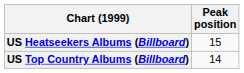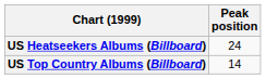 <table class="wikitable sortable plainrowheaders" style="text-align:center;">
 <tr>
 <th scope="col">Chart (1999)</th>
 <th scope="col">Peak<br>position</th>
 </tr>
 <tr>
 <th scope="row">US <a href='#'>Heatseekers Albums</a> (<em><a href='#'>Billboard</a></em>)</th>
-<td>15</td>
+<td>24</td>
 </tr>
 <tr>
 <th scope="row">US <a href='#'>Top Country Albums</a> (<em><a href='#'>Billboard</a></em>)</th>
 <td>14</td>
 </tr>
 </table>
